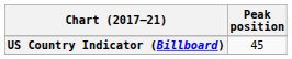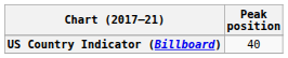 <table class="wikitable sortable plainrowheaders" style="text-align:center;">
 <tr>
 <th>Chart (2017–21)</th>
 <th>Peak <br> position</th>
 </tr>
 <tr>
 </tr>
 <tr>
 </tr>
 <tr>
 <th scope="row">US Country Indicator (<a href='#'><em>Billboard</em></a>)</th>
-<td style="text-align:center;">45</td>
+<td style="text-align:center;">40</td>
 </tr>
 <tr>
 </tr>
 </table>
